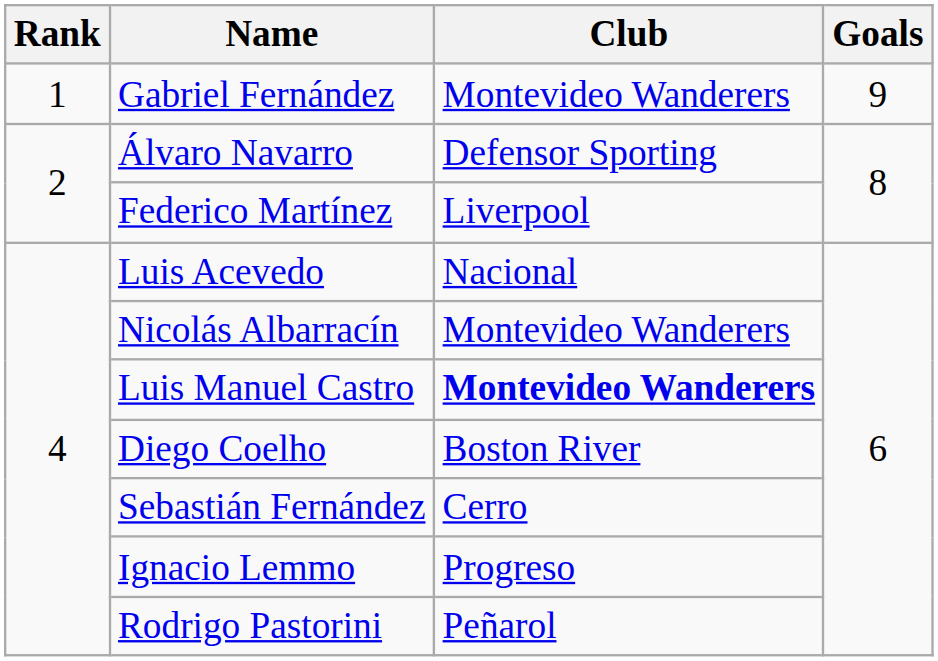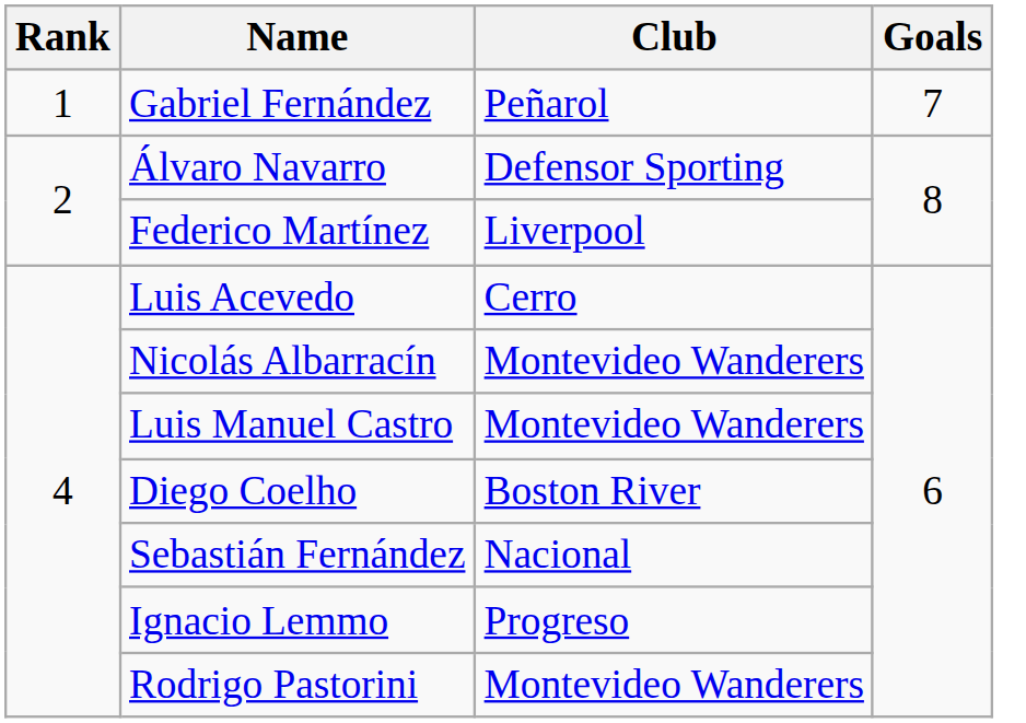 <table class="wikitable" border="1">
 <tr>
 <th>Rank</th>
 <th>Name</th>
 <th>Club</th>
 <th>Goals</th>
 </tr>
 <tr>
 <td align=center>1</td>
 <td> <a href='#'>Gabriel Fernández</a></td>
-<td><a href='#'>Montevideo Wanderers</a></td>
-<td align=center>9</td>
+<td><a href='#'>Peñarol</a></td>
+<td align=center>7</td>
 </tr>
 <tr>
 <td rowspan=2 align=center>2</td>
 <td> <a href='#'>Álvaro Navarro</a></td>
 <td><a href='#'>Defensor Sporting</a></td>
 <td rowspan=2 align=center>8</td>
 </tr>
 <tr>
 <td> <a href='#'>Federico Martínez</a></td>
 <td><a href='#'>Liverpool</a></td>
 </tr>
 <tr>
 <td rowspan=7 align=center>4</td>
 <td> <a href='#'>Luis Acevedo</a></td>
-<td><a href='#'>Nacional</a></td>
+<td><a href='#'>Cerro</a></td>
 <td rowspan=7 align=center>6</td>
 </tr>
 <tr>
 <td> <a href='#'>Nicolás Albarracín</a></td>
 <td><a href='#'>Montevideo Wanderers</a></td>
 </tr>
 <tr>
 <td> <a href='#'>Luis Manuel Castro</a></td>
-<td><strong><a href='#'>Montevideo Wanderers</a></strong></td>
+<td><a href='#'>Montevideo Wanderers</a></td>
 </tr>
 <tr>
 <td> <a href='#'>Diego Coelho</a></td>
 <td><a href='#'>Boston River</a></td>
 </tr>
 <tr>
 <td> <a href='#'>Sebastián Fernández</a></td>
-<td><a href='#'>Cerro</a></td>
+<td><a href='#'>Nacional</a></td>
 </tr>
 <tr>
 <td> <a href='#'>Ignacio Lemmo</a></td>
 <td><a href='#'>Progreso</a></td>
 </tr>
 <tr>
 <td> <a href='#'>Rodrigo Pastorini</a></td>
-<td><a href='#'>Peñarol</a></td>
+<td><a href='#'>Montevideo Wanderers</a></td>
 </tr>
 </table>
